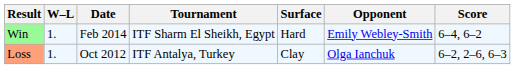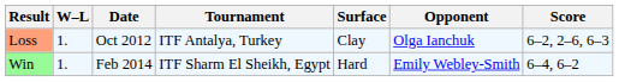 <table class="sortable wikitable">
 <tr>
 <th>Result</th>
 <th class="unsortable">W–L</th>
 <th>Date</th>
 <th>Tournament</th>
 <th>Surface</th>
 <th>Opponent</th>
 <th class="unsortable">Score</th>
 </tr>
 <tr style="background:#f0f8ff;">
+<td style="background:#ffa07a;">Loss</td>
+<td>1.</td>
+<td>Oct 2012</td>
+<td>ITF Antalya, Turkey</td>
+<td>Clay</td>
+<td> <a href='#'>Olga Ianchuk</a></td>
+<td>6–2, 2–6, 6–3</td>
+</tr>
+<tr style="background:#f0f8ff;">
 <td style="background:#98fb98;">Win</td>
 <td>1.</td>
 <td>Feb 2014</td>
 <td>ITF Sharm El Sheikh, Egypt</td>
 <td>Hard</td>
 <td> <a href='#'>Emily Webley-Smith</a></td>
 <td>6–4, 6–2</td>
 </tr>
-<tr style="background:#f0f8ff;">
-<td style="background:#ffa07a;">Loss</td>
-<td>1.</td>
-<td>Oct 2012</td>
-<td>ITF Antalya, Turkey</td>
-<td>Clay</td>
-<td> <a href='#'>Olga Ianchuk</a></td>
-<td>6–2, 2–6, 6–3</td>
-</tr>
 </table>
